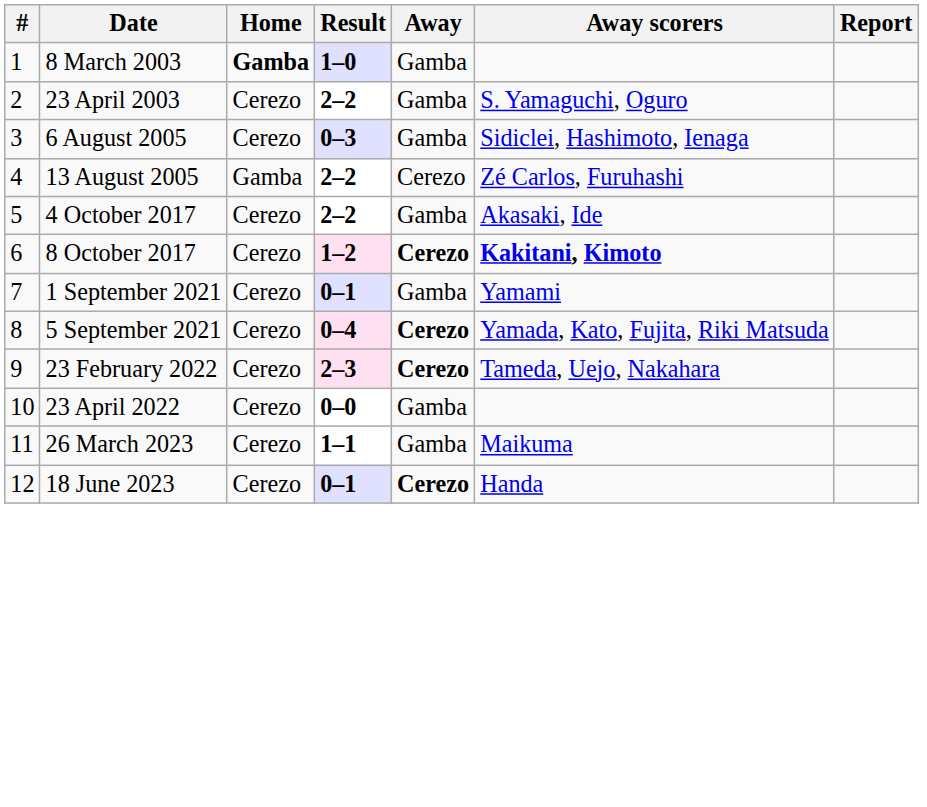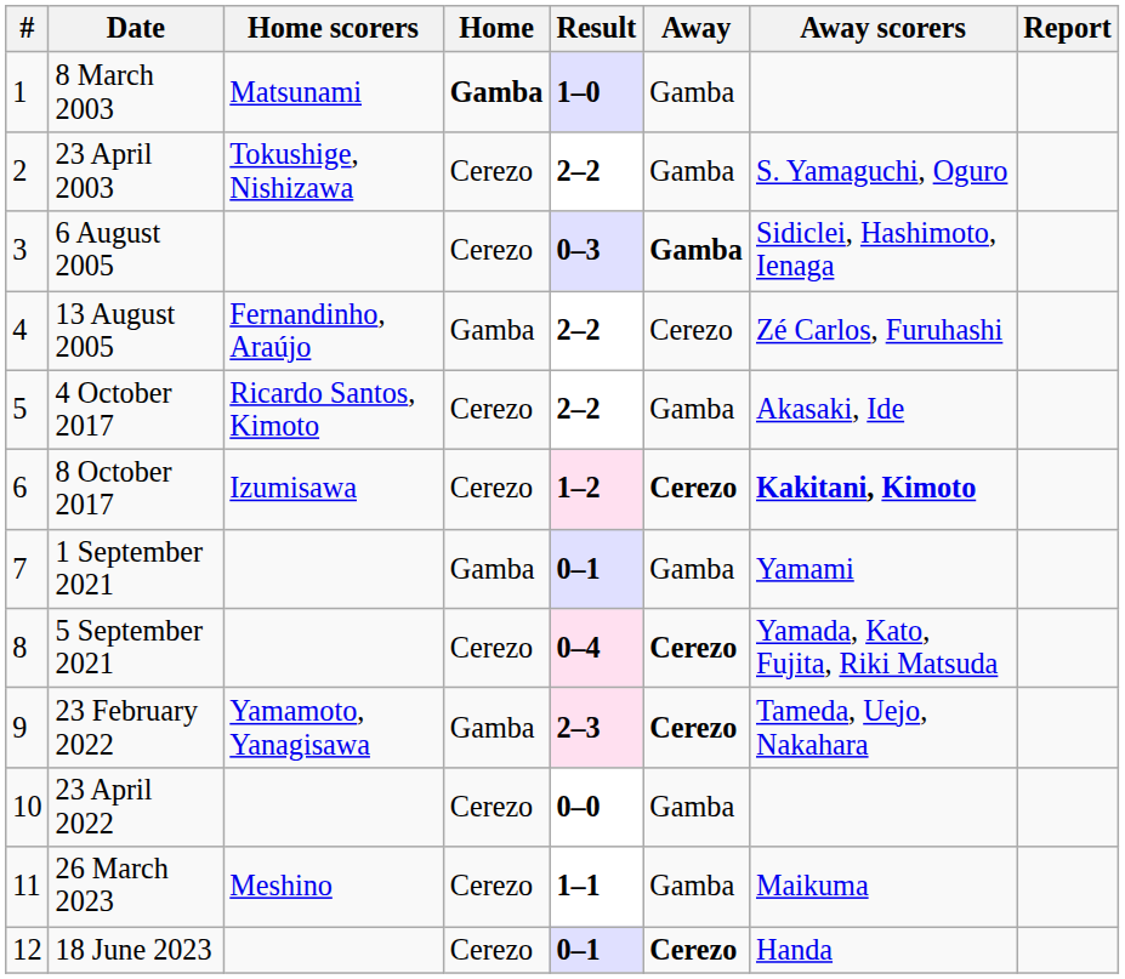 <table class="wikitable">
 <tr>
 <th>#</th>
 <th>Date</th>
+<th>Home scorers</th>
 <th>Home</th>
 <th>Result</th>
 <th>Away</th>
 <th>Away scorers</th>
 <th>Report</th>
 </tr>
 <tr>
 <td>1</td>
 <td>8 March 2003</td>
+<td><a href='#'>Matsunami</a></td>
 <td><strong>Gamba</strong></td>
 <td style="background:#e0e0ff;"><strong>1–0</strong></td>
 <td>Gamba</td>
 <td></td>
 <td></td>
 </tr>
 <tr>
 <td>2</td>
 <td>23 April 2003</td>
+<td><a href='#'>Tokushige</a>, <a href='#'>Nishizawa</a></td>
 <td>Cerezo</td>
 <td style="background:#ffffff;"><strong>2–2</strong></td>
 <td>Gamba</td>
 <td><a href='#'>S. Yamaguchi</a>, <a href='#'>Oguro</a></td>
 <td></td>
 </tr>
 <tr>
 <td>3</td>
 <td>6 August 2005</td>
+<td></td>
 <td>Cerezo</td>
 <td style="background:#e0e0ff;"><strong>0–3</strong></td>
-<td>Gamba</td>
+<td><strong>Gamba</strong></td>
 <td><a href='#'>Sidiclei</a>, <a href='#'>Hashimoto</a>, <a href='#'>Ienaga</a></td>
 <td></td>
 </tr>
 <tr>
 <td>4</td>
 <td>13 August 2005</td>
+<td><a href='#'>Fernandinho</a>, <a href='#'>Araújo</a></td>
 <td>Gamba</td>
 <td style="background:#ffffff;"><strong>2–2</strong></td>
 <td>Cerezo</td>
 <td><a href='#'>Zé Carlos</a>, <a href='#'>Furuhashi</a></td>
 <td></td>
 </tr>
 <tr>
 <td>5</td>
 <td>4 October 2017</td>
+<td><a href='#'>Ricardo Santos</a>, <a href='#'>Kimoto</a></td>
 <td>Cerezo</td>
 <td style="background:#ffffff;"><strong>2–2</strong></td>
 <td>Gamba</td>
 <td><a href='#'>Akasaki</a>, <a href='#'>Ide</a></td>
 <td></td>
 </tr>
 <tr>
 <td>6</td>
 <td>8 October 2017</td>
+<td><a href='#'>Izumisawa</a></td>
 <td>Cerezo</td>
 <td style="background:#ffe0f0;"><strong>1–2</strong></td>
 <td><strong>Cerezo</strong></td>
 <td><strong><a href='#'>Kakitani</a>, <a href='#'>Kimoto</a></strong></td>
 <td></td>
 </tr>
 <tr>
 <td>7</td>
 <td>1 September 2021</td>
-<td>Cerezo</td>
+<td></td>
+<td>Gamba</td>
 <td style="background:#e0e0ff;"><strong>0–1</strong></td>
 <td>Gamba</td>
 <td><a href='#'>Yamami</a></td>
 <td></td>
 </tr>
 <tr>
 <td>8</td>
 <td>5 September 2021</td>
+<td></td>
 <td>Cerezo</td>
 <td style="background:#ffe0f0;"><strong>0–4</strong></td>
 <td><strong>Cerezo</strong></td>
 <td><a href='#'>Yamada</a>, <a href='#'>Kato</a>, <a href='#'>Fujita</a>, <a href='#'>Riki Matsuda</a></td>
 <td></td>
 </tr>
 <tr>
 <td>9</td>
 <td>23 February 2022</td>
-<td>Cerezo</td>
+<td><a href='#'>Yamamoto</a>, <a href='#'>Yanagisawa</a></td>
+<td>Gamba</td>
 <td style="background:#ffe0f0;"><strong>2–3</strong></td>
 <td><strong>Cerezo</strong></td>
 <td><a href='#'>Tameda</a>, <a href='#'>Uejo</a>, <a href='#'>Nakahara</a></td>
 <td></td>
 </tr>
 <tr>
 <td>10</td>
 <td>23 April 2022</td>
+<td></td>
 <td>Cerezo</td>
 <td style="background:#ffffff;"><strong>0–0</strong></td>
 <td>Gamba</td>
 <td></td>
 <td></td>
 </tr>
 <tr>
 <td>11</td>
 <td>26 March 2023</td>
+<td><a href='#'>Meshino</a></td>
 <td>Cerezo</td>
 <td style="background:#ffffff;"><strong>1–1</strong></td>
 <td>Gamba</td>
 <td><a href='#'>Maikuma</a></td>
 <td></td>
 </tr>
 <tr>
 <td>12</td>
 <td>18 June 2023</td>
+<td></td>
 <td>Cerezo</td>
 <td style="background:#e0e0ff;"><strong>0–1</strong></td>
 <td><strong>Cerezo</strong></td>
 <td><a href='#'>Handa</a></td>
 <td></td>
 </tr>
 </table>
